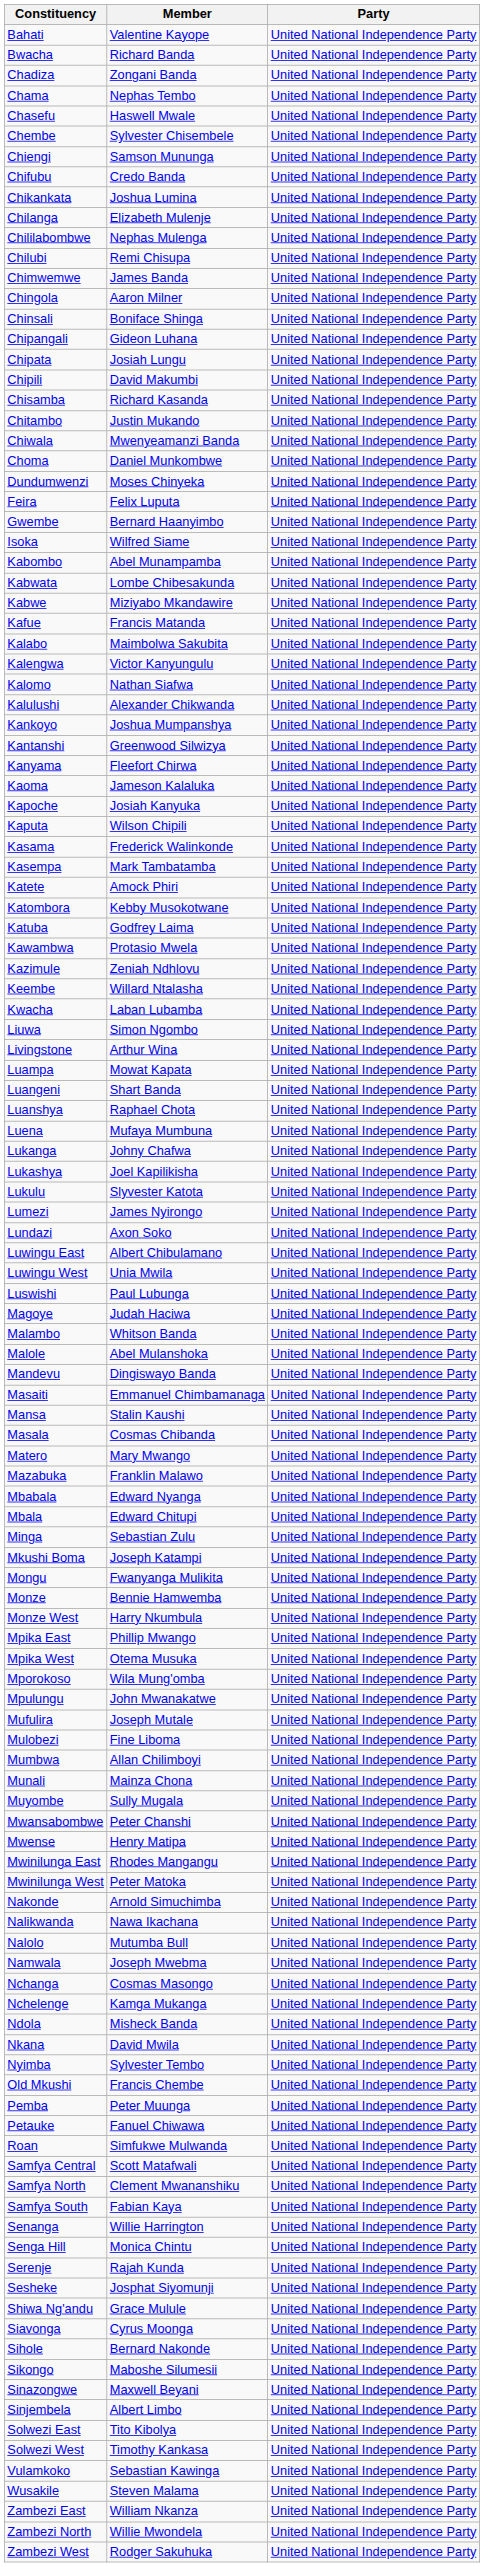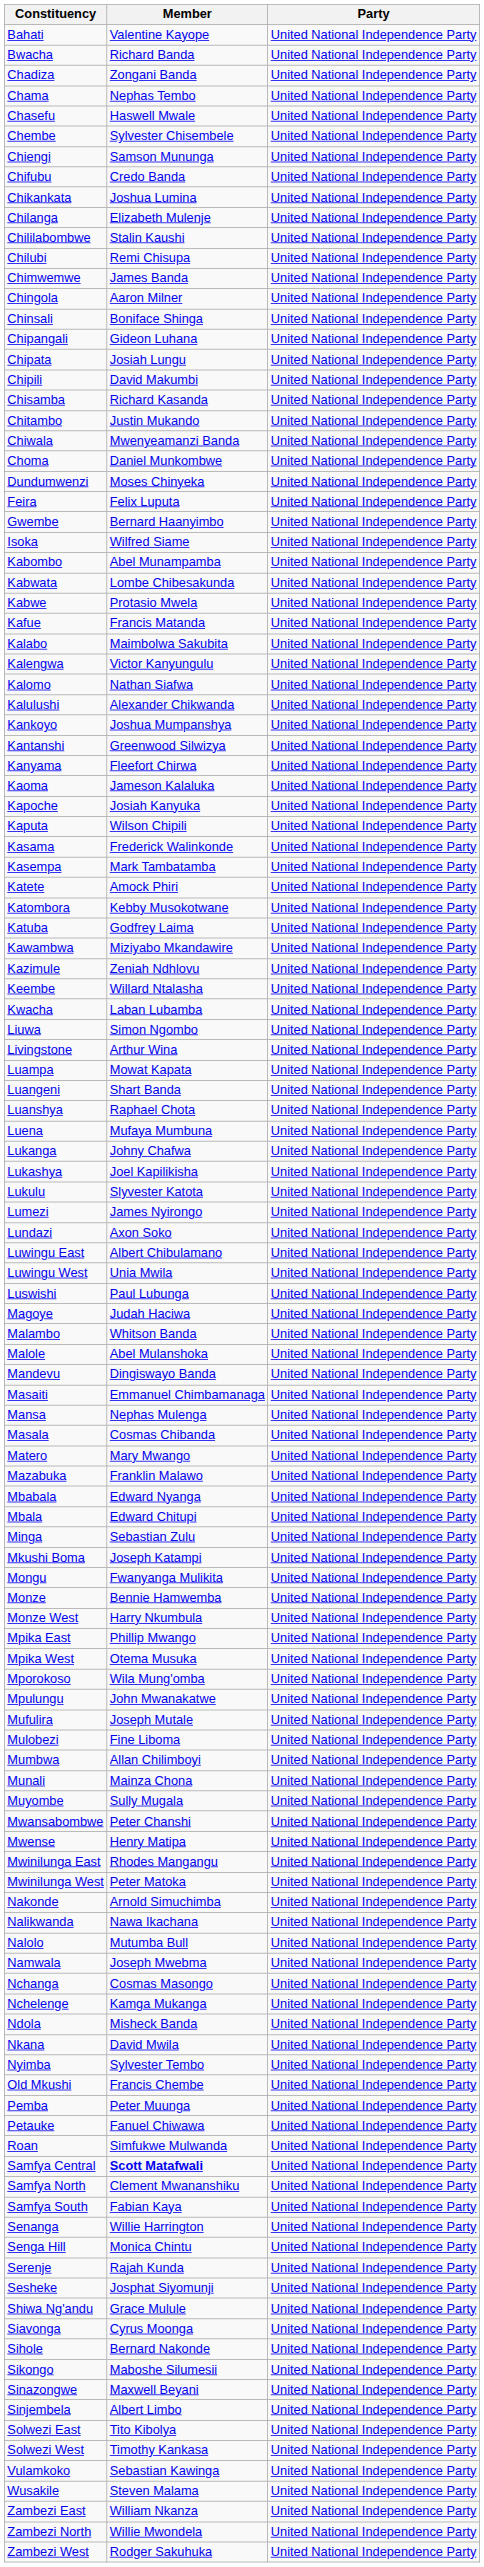 <table class="wikitable sortable">
 <tr>
 <th>Constituency</th>
 <th>Member</th>
 <th>Party</th>
 </tr>
 <tr>
 <td><a href='#'>Bahati</a></td>
 <td><a href='#'>Valentine Kayope</a></td>
 <td><a href='#'>United National Independence Party</a></td>
 </tr>
 <tr>
 <td><a href='#'>Bwacha</a></td>
 <td><a href='#'>Richard Banda</a></td>
 <td><a href='#'>United National Independence Party</a></td>
 </tr>
 <tr>
 <td><a href='#'>Chadiza</a></td>
 <td><a href='#'>Zongani Banda</a></td>
 <td><a href='#'>United National Independence Party</a></td>
 </tr>
 <tr>
 <td><a href='#'>Chama</a></td>
 <td><a href='#'>Nephas Tembo</a></td>
 <td><a href='#'>United National Independence Party</a></td>
 </tr>
 <tr>
 <td><a href='#'>Chasefu</a></td>
 <td><a href='#'>Haswell Mwale</a></td>
 <td><a href='#'>United National Independence Party</a></td>
 </tr>
 <tr>
 <td><a href='#'>Chembe</a></td>
 <td><a href='#'>Sylvester Chisembele</a></td>
 <td><a href='#'>United National Independence Party</a></td>
 </tr>
 <tr>
 <td><a href='#'>Chiengi</a></td>
 <td><a href='#'>Samson Mununga</a></td>
 <td><a href='#'>United National Independence Party</a></td>
 </tr>
 <tr>
 <td><a href='#'>Chifubu</a></td>
 <td><a href='#'>Credo Banda</a></td>
 <td><a href='#'>United National Independence Party</a></td>
 </tr>
 <tr>
 <td><a href='#'>Chikankata</a></td>
 <td><a href='#'>Joshua Lumina</a></td>
 <td><a href='#'>United National Independence Party</a></td>
 </tr>
 <tr>
 <td><a href='#'>Chilanga</a></td>
 <td><a href='#'>Elizabeth Mulenje</a></td>
 <td><a href='#'>United National Independence Party</a></td>
 </tr>
 <tr>
 <td><a href='#'>Chililabombwe</a></td>
-<td><a href='#'>Nephas Mulenga</a></td>
+<td><a href='#'>Stalin Kaushi</a></td>
 <td><a href='#'>United National Independence Party</a></td>
 </tr>
 <tr>
 <td><a href='#'>Chilubi</a></td>
 <td><a href='#'>Remi Chisupa</a></td>
 <td><a href='#'>United National Independence Party</a></td>
 </tr>
 <tr>
 <td><a href='#'>Chimwemwe</a></td>
 <td><a href='#'>James Banda</a></td>
 <td><a href='#'>United National Independence Party</a></td>
 </tr>
 <tr>
 <td><a href='#'>Chingola</a></td>
 <td><a href='#'>Aaron Milner</a></td>
 <td><a href='#'>United National Independence Party</a></td>
 </tr>
 <tr>
 <td><a href='#'>Chinsali</a></td>
 <td><a href='#'>Boniface Shinga</a></td>
 <td><a href='#'>United National Independence Party</a></td>
 </tr>
 <tr>
 <td><a href='#'>Chipangali</a></td>
 <td><a href='#'>Gideon Luhana</a></td>
 <td><a href='#'>United National Independence Party</a></td>
 </tr>
 <tr>
 <td><a href='#'>Chipata</a></td>
 <td><a href='#'>Josiah Lungu</a></td>
 <td><a href='#'>United National Independence Party</a></td>
 </tr>
 <tr>
 <td><a href='#'>Chipili</a></td>
 <td><a href='#'>David Makumbi</a></td>
 <td><a href='#'>United National Independence Party</a></td>
 </tr>
 <tr>
 <td><a href='#'>Chisamba</a></td>
 <td><a href='#'>Richard Kasanda</a></td>
 <td><a href='#'>United National Independence Party</a></td>
 </tr>
 <tr>
 <td><a href='#'>Chitambo</a></td>
 <td><a href='#'>Justin Mukando</a></td>
 <td><a href='#'>United National Independence Party</a></td>
 </tr>
 <tr>
 <td><a href='#'>Chiwala</a></td>
 <td><a href='#'>Mwenyeamanzi Banda</a></td>
 <td><a href='#'>United National Independence Party</a></td>
 </tr>
 <tr>
 <td><a href='#'>Choma</a></td>
 <td><a href='#'>Daniel Munkombwe</a></td>
 <td><a href='#'>United National Independence Party</a></td>
 </tr>
 <tr>
 <td><a href='#'>Dundumwenzi</a></td>
 <td><a href='#'>Moses Chinyeka</a></td>
 <td><a href='#'>United National Independence Party</a></td>
 </tr>
 <tr>
 <td><a href='#'>Feira</a></td>
 <td><a href='#'>Felix Luputa</a></td>
 <td><a href='#'>United National Independence Party</a></td>
 </tr>
 <tr>
 <td><a href='#'>Gwembe</a></td>
 <td><a href='#'>Bernard Haanyimbo</a></td>
 <td><a href='#'>United National Independence Party</a></td>
 </tr>
 <tr>
 <td><a href='#'>Isoka</a></td>
 <td><a href='#'>Wilfred Siame</a></td>
 <td><a href='#'>United National Independence Party</a></td>
 </tr>
 <tr>
 <td><a href='#'>Kabombo</a></td>
 <td><a href='#'>Abel Munampamba</a></td>
 <td><a href='#'>United National Independence Party</a></td>
 </tr>
 <tr>
 <td><a href='#'>Kabwata</a></td>
 <td><a href='#'>Lombe Chibesakunda</a></td>
 <td><a href='#'>United National Independence Party</a></td>
 </tr>
 <tr>
 <td><a href='#'>Kabwe</a></td>
-<td><a href='#'>Miziyabo Mkandawire</a></td>
+<td><a href='#'>Protasio Mwela</a></td>
 <td><a href='#'>United National Independence Party</a></td>
 </tr>
 <tr>
 <td><a href='#'>Kafue</a></td>
 <td><a href='#'>Francis Matanda</a></td>
 <td><a href='#'>United National Independence Party</a></td>
 </tr>
 <tr>
 <td><a href='#'>Kalabo</a></td>
 <td><a href='#'>Maimbolwa Sakubita</a></td>
 <td><a href='#'>United National Independence Party</a></td>
 </tr>
 <tr>
 <td><a href='#'>Kalengwa</a></td>
 <td><a href='#'>Victor Kanyungulu</a></td>
 <td><a href='#'>United National Independence Party</a></td>
 </tr>
 <tr>
 <td><a href='#'>Kalomo</a></td>
 <td><a href='#'>Nathan Siafwa</a></td>
 <td><a href='#'>United National Independence Party</a></td>
 </tr>
 <tr>
 <td><a href='#'>Kalulushi</a></td>
 <td><a href='#'>Alexander Chikwanda</a></td>
 <td><a href='#'>United National Independence Party</a></td>
 </tr>
 <tr>
 <td><a href='#'>Kankoyo</a></td>
 <td><a href='#'>Joshua Mumpanshya</a></td>
 <td><a href='#'>United National Independence Party</a></td>
 </tr>
 <tr>
 <td><a href='#'>Kantanshi</a></td>
 <td><a href='#'>Greenwood Silwizya</a></td>
 <td><a href='#'>United National Independence Party</a></td>
 </tr>
 <tr>
 <td><a href='#'>Kanyama</a></td>
 <td><a href='#'>Fleefort Chirwa</a></td>
 <td><a href='#'>United National Independence Party</a></td>
 </tr>
 <tr>
 <td><a href='#'>Kaoma</a></td>
 <td><a href='#'>Jameson Kalaluka</a></td>
 <td><a href='#'>United National Independence Party</a></td>
 </tr>
 <tr>
 <td><a href='#'>Kapoche</a></td>
 <td><a href='#'>Josiah Kanyuka</a></td>
 <td><a href='#'>United National Independence Party</a></td>
 </tr>
 <tr>
 <td><a href='#'>Kaputa</a></td>
 <td><a href='#'>Wilson Chipili</a></td>
 <td><a href='#'>United National Independence Party</a></td>
 </tr>
 <tr>
 <td><a href='#'>Kasama</a></td>
 <td><a href='#'>Frederick Walinkonde</a></td>
 <td><a href='#'>United National Independence Party</a></td>
 </tr>
 <tr>
 <td><a href='#'>Kasempa</a></td>
 <td><a href='#'>Mark Tambatamba</a></td>
 <td><a href='#'>United National Independence Party</a></td>
 </tr>
 <tr>
 <td><a href='#'>Katete</a></td>
 <td><a href='#'>Amock Phiri</a></td>
 <td><a href='#'>United National Independence Party</a></td>
 </tr>
 <tr>
 <td><a href='#'>Katombora</a></td>
 <td><a href='#'>Kebby Musokotwane</a></td>
 <td><a href='#'>United National Independence Party</a></td>
 </tr>
 <tr>
 <td><a href='#'>Katuba</a></td>
 <td><a href='#'>Godfrey Laima</a></td>
 <td><a href='#'>United National Independence Party</a></td>
 </tr>
 <tr>
 <td><a href='#'>Kawambwa</a></td>
-<td><a href='#'>Protasio Mwela</a></td>
+<td><a href='#'>Miziyabo Mkandawire</a></td>
 <td><a href='#'>United National Independence Party</a></td>
 </tr>
 <tr>
 <td><a href='#'>Kazimule</a></td>
 <td><a href='#'>Zeniah Ndhlovu</a></td>
 <td><a href='#'>United National Independence Party</a></td>
 </tr>
 <tr>
 <td><a href='#'>Keembe</a></td>
 <td><a href='#'>Willard Ntalasha</a></td>
 <td><a href='#'>United National Independence Party</a></td>
 </tr>
 <tr>
 <td><a href='#'>Kwacha</a></td>
 <td><a href='#'>Laban Lubamba</a></td>
 <td><a href='#'>United National Independence Party</a></td>
 </tr>
 <tr>
 <td><a href='#'>Liuwa</a></td>
 <td><a href='#'>Simon Ngombo</a></td>
 <td><a href='#'>United National Independence Party</a></td>
 </tr>
 <tr>
 <td><a href='#'>Livingstone</a></td>
 <td><a href='#'>Arthur Wina</a></td>
 <td><a href='#'>United National Independence Party</a></td>
 </tr>
 <tr>
 <td><a href='#'>Luampa</a></td>
 <td><a href='#'>Mowat Kapata</a></td>
 <td><a href='#'>United National Independence Party</a></td>
 </tr>
 <tr>
 <td><a href='#'>Luangeni</a></td>
 <td><a href='#'>Shart Banda</a></td>
 <td><a href='#'>United National Independence Party</a></td>
 </tr>
 <tr>
 <td><a href='#'>Luanshya</a></td>
 <td><a href='#'>Raphael Chota</a></td>
 <td><a href='#'>United National Independence Party</a></td>
 </tr>
 <tr>
 <td><a href='#'>Luena</a></td>
 <td><a href='#'>Mufaya Mumbuna</a></td>
 <td><a href='#'>United National Independence Party</a></td>
 </tr>
 <tr>
 <td><a href='#'>Lukanga</a></td>
 <td><a href='#'>Johny Chafwa</a></td>
 <td><a href='#'>United National Independence Party</a></td>
 </tr>
 <tr>
 <td><a href='#'>Lukashya</a></td>
 <td><a href='#'>Joel Kapilikisha</a></td>
 <td><a href='#'>United National Independence Party</a></td>
 </tr>
 <tr>
 <td><a href='#'>Lukulu</a></td>
 <td><a href='#'>Slyvester Katota</a></td>
 <td><a href='#'>United National Independence Party</a></td>
 </tr>
 <tr>
 <td><a href='#'>Lumezi</a></td>
 <td><a href='#'>James Nyirongo</a></td>
 <td><a href='#'>United National Independence Party</a></td>
 </tr>
 <tr>
 <td><a href='#'>Lundazi</a></td>
 <td><a href='#'>Axon Soko</a></td>
 <td><a href='#'>United National Independence Party</a></td>
 </tr>
 <tr>
 <td><a href='#'>Luwingu East</a></td>
 <td><a href='#'>Albert Chibulamano</a></td>
 <td><a href='#'>United National Independence Party</a></td>
 </tr>
 <tr>
 <td><a href='#'>Luwingu West</a></td>
 <td><a href='#'>Unia Mwila</a></td>
 <td><a href='#'>United National Independence Party</a></td>
 </tr>
 <tr>
 <td><a href='#'>Luswishi</a></td>
 <td><a href='#'>Paul Lubunga</a></td>
 <td><a href='#'>United National Independence Party</a></td>
 </tr>
 <tr>
 <td><a href='#'>Magoye</a></td>
 <td><a href='#'>Judah Haciwa</a></td>
 <td><a href='#'>United National Independence Party</a></td>
 </tr>
 <tr>
 <td><a href='#'>Malambo</a></td>
 <td><a href='#'>Whitson Banda</a></td>
 <td><a href='#'>United National Independence Party</a></td>
 </tr>
 <tr>
 <td><a href='#'>Malole</a></td>
 <td><a href='#'>Abel Mulanshoka</a></td>
 <td><a href='#'>United National Independence Party</a></td>
 </tr>
 <tr>
 <td><a href='#'>Mandevu</a></td>
 <td><a href='#'>Dingiswayo Banda</a></td>
 <td><a href='#'>United National Independence Party</a></td>
 </tr>
 <tr>
 <td><a href='#'>Masaiti</a></td>
 <td><a href='#'>Emmanuel Chimbamanaga</a></td>
 <td><a href='#'>United National Independence Party</a></td>
 </tr>
 <tr>
 <td><a href='#'>Mansa</a></td>
-<td><a href='#'>Stalin Kaushi</a></td>
+<td><a href='#'>Nephas Mulenga</a></td>
 <td><a href='#'>United National Independence Party</a></td>
 </tr>
 <tr>
 <td><a href='#'>Masala</a></td>
 <td><a href='#'>Cosmas Chibanda</a></td>
 <td><a href='#'>United National Independence Party</a></td>
 </tr>
 <tr>
 <td><a href='#'>Matero</a></td>
 <td><a href='#'>Mary Mwango</a></td>
 <td><a href='#'>United National Independence Party</a></td>
 </tr>
 <tr>
 <td><a href='#'>Mazabuka</a></td>
 <td><a href='#'>Franklin Malawo</a></td>
 <td><a href='#'>United National Independence Party</a></td>
 </tr>
 <tr>
 <td><a href='#'>Mbabala</a></td>
 <td><a href='#'>Edward Nyanga</a></td>
 <td><a href='#'>United National Independence Party</a></td>
 </tr>
 <tr>
 <td><a href='#'>Mbala</a></td>
 <td><a href='#'>Edward Chitupi</a></td>
 <td><a href='#'>United National Independence Party</a></td>
 </tr>
 <tr>
 <td><a href='#'>Minga</a></td>
 <td><a href='#'>Sebastian Zulu</a></td>
 <td><a href='#'>United National Independence Party</a></td>
 </tr>
 <tr>
 <td><a href='#'>Mkushi Boma</a></td>
 <td><a href='#'>Joseph Katampi</a></td>
 <td><a href='#'>United National Independence Party</a></td>
 </tr>
 <tr>
 <td><a href='#'>Mongu</a></td>
 <td><a href='#'>Fwanyanga Mulikita</a></td>
 <td><a href='#'>United National Independence Party</a></td>
 </tr>
 <tr>
 <td><a href='#'>Monze</a></td>
 <td><a href='#'>Bennie Hamwemba</a></td>
 <td><a href='#'>United National Independence Party</a></td>
 </tr>
 <tr>
 <td><a href='#'>Monze West</a></td>
 <td><a href='#'>Harry Nkumbula</a></td>
 <td><a href='#'>United National Independence Party</a></td>
 </tr>
 <tr>
 <td><a href='#'>Mpika East</a></td>
 <td><a href='#'>Phillip Mwango</a></td>
 <td><a href='#'>United National Independence Party</a></td>
 </tr>
 <tr>
 <td><a href='#'>Mpika West</a></td>
 <td><a href='#'>Otema Musuka</a></td>
 <td><a href='#'>United National Independence Party</a></td>
 </tr>
 <tr>
 <td><a href='#'>Mporokoso</a></td>
 <td><a href='#'>Wila Mung'omba</a></td>
 <td><a href='#'>United National Independence Party</a></td>
 </tr>
 <tr>
 <td><a href='#'>Mpulungu</a></td>
 <td><a href='#'>John Mwanakatwe</a></td>
 <td><a href='#'>United National Independence Party</a></td>
 </tr>
 <tr>
 <td><a href='#'>Mufulira</a></td>
 <td><a href='#'>Joseph Mutale</a></td>
 <td><a href='#'>United National Independence Party</a></td>
 </tr>
 <tr>
 <td><a href='#'>Mulobezi</a></td>
 <td><a href='#'>Fine Liboma</a></td>
 <td><a href='#'>United National Independence Party</a></td>
 </tr>
 <tr>
 <td><a href='#'>Mumbwa</a></td>
 <td><a href='#'>Allan Chilimboyi</a></td>
 <td><a href='#'>United National Independence Party</a></td>
 </tr>
 <tr>
 <td><a href='#'>Munali</a></td>
 <td><a href='#'>Mainza Chona</a></td>
 <td><a href='#'>United National Independence Party</a></td>
 </tr>
 <tr>
 <td><a href='#'>Muyombe</a></td>
 <td><a href='#'>Sully Mugala</a></td>
 <td><a href='#'>United National Independence Party</a></td>
 </tr>
 <tr>
 <td><a href='#'>Mwansabombwe</a></td>
 <td><a href='#'>Peter Chanshi</a></td>
 <td><a href='#'>United National Independence Party</a></td>
 </tr>
 <tr>
 <td><a href='#'>Mwense</a></td>
 <td><a href='#'>Henry Matipa</a></td>
 <td><a href='#'>United National Independence Party</a></td>
 </tr>
 <tr>
 <td><a href='#'>Mwinilunga East</a></td>
 <td><a href='#'>Rhodes Mangangu</a></td>
 <td><a href='#'>United National Independence Party</a></td>
 </tr>
 <tr>
 <td><a href='#'>Mwinilunga West</a></td>
 <td><a href='#'>Peter Matoka</a></td>
 <td><a href='#'>United National Independence Party</a></td>
 </tr>
 <tr>
 <td><a href='#'>Nakonde</a></td>
 <td><a href='#'>Arnold Simuchimba</a></td>
 <td><a href='#'>United National Independence Party</a></td>
 </tr>
 <tr>
 <td><a href='#'>Nalikwanda</a></td>
 <td><a href='#'>Nawa Ikachana</a></td>
 <td><a href='#'>United National Independence Party</a></td>
 </tr>
 <tr>
 <td><a href='#'>Nalolo</a></td>
 <td><a href='#'>Mutumba Bull</a></td>
 <td><a href='#'>United National Independence Party</a></td>
 </tr>
 <tr>
 <td><a href='#'>Namwala</a></td>
 <td><a href='#'>Joseph Mwebma</a></td>
 <td><a href='#'>United National Independence Party</a></td>
 </tr>
 <tr>
 <td><a href='#'>Nchanga</a></td>
 <td><a href='#'>Cosmas Masongo</a></td>
 <td><a href='#'>United National Independence Party</a></td>
 </tr>
 <tr>
 <td><a href='#'>Nchelenge</a></td>
 <td><a href='#'>Kamga Mukanga</a></td>
 <td><a href='#'>United National Independence Party</a></td>
 </tr>
 <tr>
 <td><a href='#'>Ndola</a></td>
 <td><a href='#'>Misheck Banda</a></td>
 <td><a href='#'>United National Independence Party</a></td>
 </tr>
 <tr>
 <td><a href='#'>Nkana</a></td>
 <td><a href='#'>David Mwila</a></td>
 <td><a href='#'>United National Independence Party</a></td>
 </tr>
 <tr>
 <td><a href='#'>Nyimba</a></td>
 <td><a href='#'>Sylvester Tembo</a></td>
 <td><a href='#'>United National Independence Party</a></td>
 </tr>
 <tr>
 <td><a href='#'>Old Mkushi</a></td>
 <td><a href='#'>Francis Chembe</a></td>
 <td><a href='#'>United National Independence Party</a></td>
 </tr>
 <tr>
 <td><a href='#'>Pemba</a></td>
 <td><a href='#'>Peter Muunga</a></td>
 <td><a href='#'>United National Independence Party</a></td>
 </tr>
 <tr>
 <td><a href='#'>Petauke</a></td>
 <td><a href='#'>Fanuel Chiwawa</a></td>
 <td><a href='#'>United National Independence Party</a></td>
 </tr>
 <tr>
 <td><a href='#'>Roan</a></td>
 <td><a href='#'>Simfukwe Mulwanda</a></td>
 <td><a href='#'>United National Independence Party</a></td>
 </tr>
 <tr>
 <td><a href='#'>Samfya Central</a></td>
-<td><a href='#'>Scott Matafwali</a></td>
+<td><strong><a href='#'>Scott Matafwali</a></strong></td>
 <td><a href='#'>United National Independence Party</a></td>
 </tr>
 <tr>
 <td><a href='#'>Samfya North</a></td>
 <td><a href='#'>Clement Mwananshiku</a></td>
 <td><a href='#'>United National Independence Party</a></td>
 </tr>
 <tr>
 <td><a href='#'>Samfya South</a></td>
 <td><a href='#'>Fabian Kaya</a></td>
 <td><a href='#'>United National Independence Party</a></td>
 </tr>
 <tr>
 <td><a href='#'>Senanga</a></td>
 <td><a href='#'>Willie Harrington</a></td>
 <td><a href='#'>United National Independence Party</a></td>
 </tr>
 <tr>
 <td><a href='#'>Senga Hill</a></td>
 <td><a href='#'>Monica Chintu</a></td>
 <td><a href='#'>United National Independence Party</a></td>
 </tr>
 <tr>
 <td><a href='#'>Serenje</a></td>
 <td><a href='#'>Rajah Kunda</a></td>
 <td><a href='#'>United National Independence Party</a></td>
 </tr>
 <tr>
 <td><a href='#'>Sesheke</a></td>
 <td><a href='#'>Josphat Siyomunji</a></td>
 <td><a href='#'>United National Independence Party</a></td>
 </tr>
 <tr>
 <td><a href='#'>Shiwa Ng'andu</a></td>
 <td><a href='#'>Grace Mulule</a></td>
 <td><a href='#'>United National Independence Party</a></td>
 </tr>
 <tr>
 <td><a href='#'>Siavonga</a></td>
 <td><a href='#'>Cyrus Moonga</a></td>
 <td><a href='#'>United National Independence Party</a></td>
 </tr>
 <tr>
 <td><a href='#'>Sihole</a></td>
 <td><a href='#'>Bernard Nakonde</a></td>
 <td><a href='#'>United National Independence Party</a></td>
 </tr>
 <tr>
 <td><a href='#'>Sikongo</a></td>
 <td><a href='#'>Maboshe Silumesii</a></td>
 <td><a href='#'>United National Independence Party</a></td>
 </tr>
 <tr>
 <td><a href='#'>Sinazongwe</a></td>
 <td><a href='#'>Maxwell Beyani</a></td>
 <td><a href='#'>United National Independence Party</a></td>
 </tr>
 <tr>
 <td><a href='#'>Sinjembela</a></td>
 <td><a href='#'>Albert Limbo</a></td>
 <td><a href='#'>United National Independence Party</a></td>
 </tr>
 <tr>
 <td><a href='#'>Solwezi East</a></td>
 <td><a href='#'>Tito Kibolya</a></td>
 <td><a href='#'>United National Independence Party</a></td>
 </tr>
 <tr>
 <td><a href='#'>Solwezi West</a></td>
 <td><a href='#'>Timothy Kankasa</a></td>
 <td><a href='#'>United National Independence Party</a></td>
 </tr>
 <tr>
 <td><a href='#'>Vulamkoko</a></td>
 <td><a href='#'>Sebastian Kawinga</a></td>
 <td><a href='#'>United National Independence Party</a></td>
 </tr>
 <tr>
 <td><a href='#'>Wusakile</a></td>
 <td><a href='#'>Steven Malama</a></td>
 <td><a href='#'>United National Independence Party</a></td>
 </tr>
 <tr>
 <td><a href='#'>Zambezi East</a></td>
 <td><a href='#'>William Nkanza</a></td>
 <td><a href='#'>United National Independence Party</a></td>
 </tr>
 <tr>
 <td><a href='#'>Zambezi North</a></td>
 <td><a href='#'>Willie Mwondela</a></td>
 <td><a href='#'>United National Independence Party</a></td>
 </tr>
 <tr>
 <td><a href='#'>Zambezi West</a></td>
 <td><a href='#'>Rodger Sakuhuka</a></td>
 <td><a href='#'>United National Independence Party</a></td>
 </tr>
 </table>
